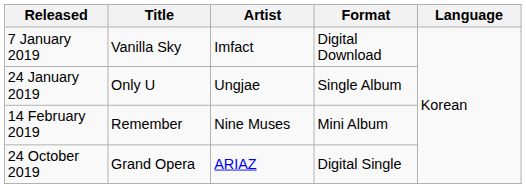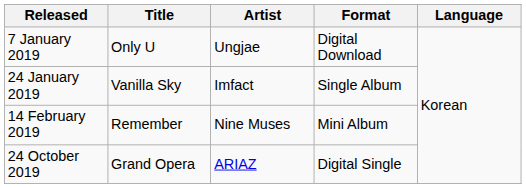 <table class="wikitable sortable" align="left center" style="width:65%;">
 <tr>
 <th style="width:20%;">Released</th>
 <th style="width:20%;">Title</th>
 <th style="width:20%;">Artist</th>
 <th style="width:20%;">Format</th>
 <th style="width:20%;">Language</th>
 </tr>
 <tr>
 <td>7 January 2019</td>
-<td>Vanilla Sky</td>
-<td>Imfact</td>
+<td>Only U</td>
+<td>Ungjae</td>
 <td>Digital Download</td>
 <td rowspan="4">Korean</td>
 </tr>
 <tr>
 <td>24 January 2019</td>
-<td>Only U</td>
-<td>Ungjae</td>
+<td>Vanilla Sky</td>
+<td>Imfact</td>
 <td>Single Album</td>
 </tr>
 <tr>
 <td>14 February 2019</td>
 <td>Remember</td>
 <td>Nine Muses</td>
 <td>Mini Album</td>
 </tr>
 <tr>
 <td>24 October 2019</td>
 <td>Grand Opera</td>
 <td><a href='#'>ARIAZ</a></td>
 <td>Digital Single</td>
 </tr>
 </table>
